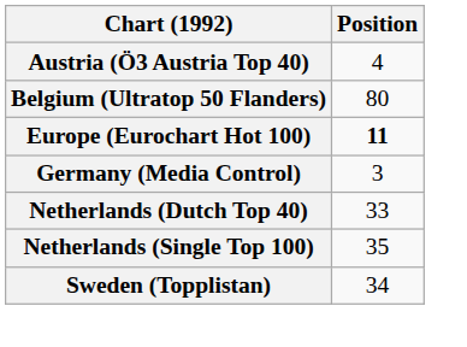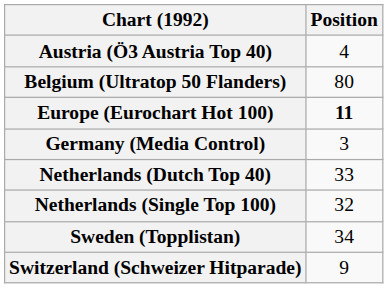 <table class="wikitable sortable plainrowheaders" style="text-align:center">
 <tr>
 <th>Chart (1992)</th>
 <th>Position</th>
 </tr>
 <tr>
 <th scope="row">Austria (Ö3 Austria Top 40)</th>
 <td>4</td>
 </tr>
 <tr>
 <th scope="row">Belgium (Ultratop 50 Flanders)</th>
 <td>80</td>
 </tr>
 <tr>
 <th scope="row">Europe (Eurochart Hot 100)</th>
 <td><strong>11</strong></td>
 </tr>
 <tr>
 <th scope="row">Germany (Media Control)</th>
 <td>3</td>
 </tr>
 <tr>
 <th scope="row">Netherlands (Dutch Top 40)</th>
 <td>33</td>
 </tr>
 <tr>
 <th scope="row">Netherlands (Single Top 100)</th>
-<td>35</td>
+<td>32</td>
 </tr>
 <tr>
 <th scope="row">Sweden (Topplistan)</th>
 <td>34</td>
 </tr>
+<tr>
+<th scope="row">Switzerland (Schweizer Hitparade)</th>
+<td>9</td>
+</tr>
 </table>
